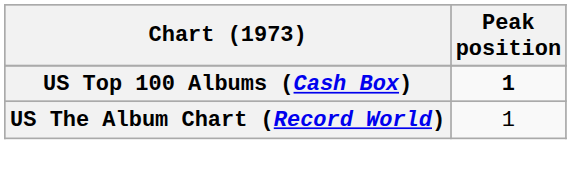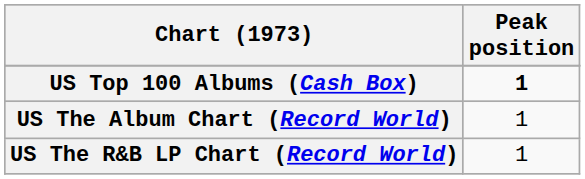 <table class="wikitable sortable plainrowheaders" style="text-align:center">
 <tr>
 <th scope="col">Chart (1973)</th>
 <th scope="col">Peak<br>position</th>
 </tr>
 <tr>
 </tr>
 <tr>
 </tr>
 <tr>
 <th scope="row">US Top 100 Albums (<em><a href='#'>Cash Box</a></em>)</th>
 <td><strong>1</strong></td>
 </tr>
 <tr>
 <th scope="row">US The Album Chart (<em><a href='#'>Record World</a></em>)</th>
 <td>1</td>
 </tr>
+<tr>
+<th scope="row">US The R&B LP Chart (<em><a href='#'>Record World</a></em>)</th>
+<td>1</td>
+</tr>
 </table>
